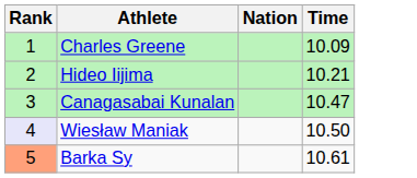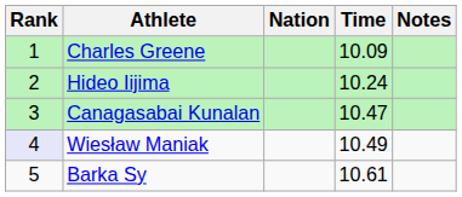 <table class="wikitable sortable" style="text-align:center">
 <tr>
 <th>Rank</th>
 <th>Athlete</th>
 <th>Nation</th>
 <th>Time</th>
+<th>Notes</th>
 </tr>
 <tr bgcolor=bbf3bb>
 <td>1</td>
 <td align=left><a href='#'>Charles Greene</a></td>
 <td align=left></td>
 <td>10.09</td>
+<td></td>
 </tr>
 <tr bgcolor=bbf3bb>
 <td>2</td>
 <td align=left><a href='#'>Hideo Iijima</a></td>
 <td align=left></td>
-<td>10.21</td>
+<td>10.24</td>
+<td></td>
 </tr>
 <tr bgcolor=bbf3bb>
 <td>3</td>
 <td align=left><a href='#'>Canagasabai Kunalan</a></td>
 <td align=left></td>
 <td>10.47</td>
+<td></td>
 </tr>
 <tr>
 <td style="background: lavender;">4</td>
 <td align=left><a href='#'>Wiesław Maniak</a></td>
 <td align=left></td>
-<td>10.50</td>
+<td>10.49</td>
+<td></td>
 </tr>
 <tr>
-<td style="background: lightsalmon;">5</td>
+<td>5</td>
 <td align=left><a href='#'>Barka Sy</a></td>
 <td align=left></td>
 <td>10.61</td>
+<td></td>
 </tr>
 </table>
